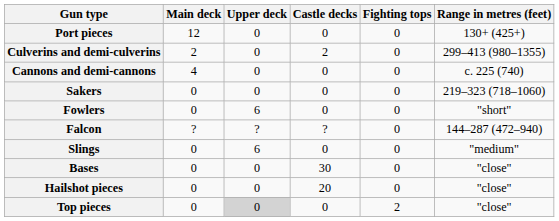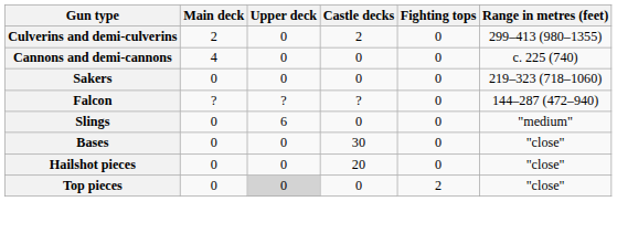 <table class="wikitable" style="text-align:center;">
 <tr>
 <th>Gun type</th>
 <th>Main deck</th>
 <th>Upper deck</th>
 <th>Castle decks</th>
 <th>Fighting tops</th>
 <th>Range in metres (feet)</th>
-</tr>
-<tr>
-<th>Port pieces</th>
-<td>12</td>
-<td>0</td>
-<td>0</td>
-<td>0</td>
-<td>130+ (425+)</td>
 </tr>
 <tr>
 <th>Culverins and demi-culverins</th>
 <td>2</td>
 <td>0</td>
 <td>2</td>
 <td>0</td>
 <td>299–413 (980–1355)</td>
 </tr>
 <tr>
 <th>Cannons and demi-cannons</th>
 <td>4</td>
 <td>0</td>
 <td>0</td>
 <td>0</td>
 <td>c. 225 (740)</td>
 </tr>
 <tr>
 <th>Sakers</th>
 <td>0</td>
 <td>0</td>
 <td>0</td>
 <td>0</td>
 <td>219–323 (718–1060)</td>
-</tr>
-<tr>
-<th>Fowlers</th>
-<td>0</td>
-<td>6</td>
-<td>0</td>
-<td>0</td>
-<td>"short"</td>
 </tr>
 <tr>
 <th>Falcon</th>
 <td>?</td>
 <td>?</td>
 <td>?</td>
 <td>0</td>
 <td>144–287 (472–940)</td>
 </tr>
 <tr>
 <th>Slings</th>
 <td>0</td>
 <td>6</td>
 <td>0</td>
 <td>0</td>
 <td>"medium"</td>
 </tr>
 <tr>
 <th>Bases</th>
 <td>0</td>
 <td>0</td>
 <td>30</td>
 <td>0</td>
 <td>"close"</td>
 </tr>
 <tr>
 <th>Hailshot pieces</th>
 <td>0</td>
 <td>0</td>
 <td>20</td>
 <td>0</td>
 <td>"close"</td>
 </tr>
 <tr>
 <th>Top pieces</th>
 <td>0</td>
 <td style="background: lightgrey;">0</td>
 <td>0</td>
 <td>2</td>
 <td>"close"</td>
 </tr>
 </table>
